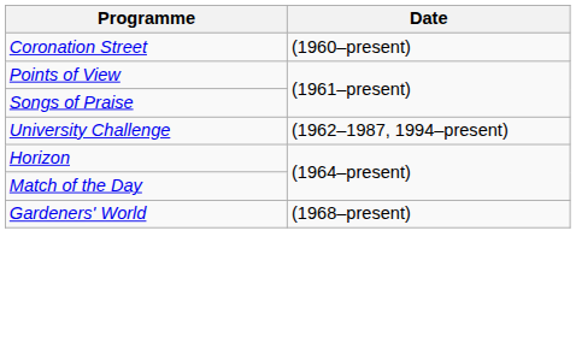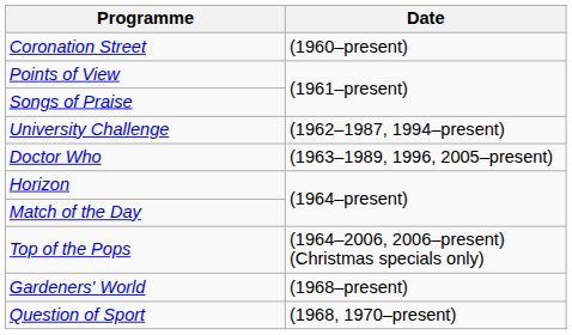 <table class="wikitable">
 <tr>
 <th width=250>Programme</th>
 <th width=250>Date</th>
 </tr>
 <tr>
 <td><em><a href='#'>Coronation Street</a></em></td>
 <td>(1960–present)</td>
 </tr>
 <tr>
 <td><em><a href='#'>Points of View</a></em></td>
 <td rowspan="2">(1961–present)</td>
 </tr>
 <tr>
 <td><em><a href='#'>Songs of Praise</a></em></td>
 </tr>
 <tr>
 <td><em><a href='#'>University Challenge</a></em></td>
 <td>(1962–1987, 1994–present)</td>
 </tr>
 <tr>
+<td><em><a href='#'>Doctor Who</a></em></td>
+<td>(1963–1989, 1996, 2005–present)</td>
+</tr>
+<tr>
 <td><em><a href='#'>Horizon</a></em></td>
 <td rowspan="2">(1964–present)</td>
 </tr>
 <tr>
 <td><em><a href='#'>Match of the Day</a></em></td>
 </tr>
 <tr>
+<td><em><a href='#'>Top of the Pops</a></em></td>
+<td>(1964–2006, 2006–present) (Christmas specials only)</td>
+</tr>
+<tr>
 <td><em><a href='#'>Gardeners' World</a></em></td>
 <td>(1968–present)</td>
 </tr>
+<tr>
+<td><em><a href='#'>Question of Sport</a></em></td>
+<td>(1968, 1970–present)</td>
+</tr>
 </table>
